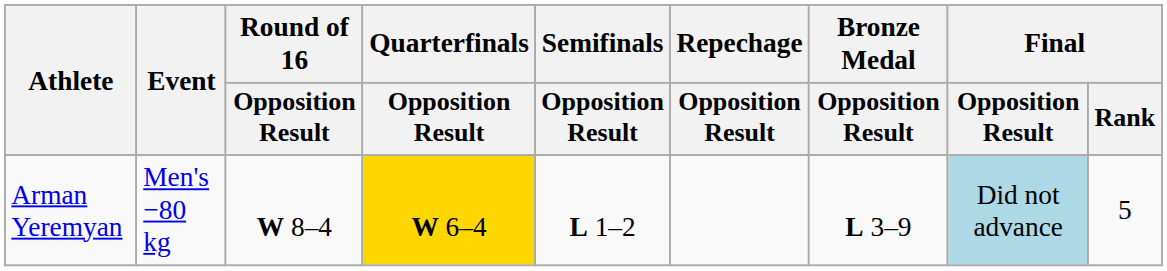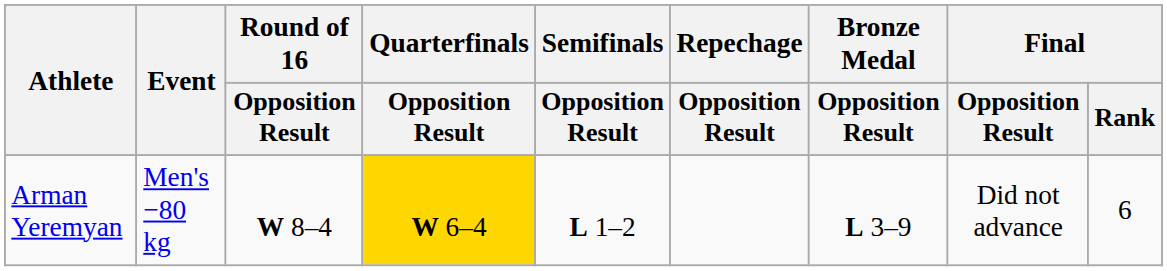 <table class="wikitable" style="font-size:90%">
 <tr>
 <th rowspan=2>Athlete</th>
 <th rowspan=2>Event</th>
 <th>Round of 16</th>
 <th>Quarterfinals</th>
 <th>Semifinals</th>
 <th>Repechage</th>
 <th>Bronze Medal</th>
 <th colspan=2>Final</th>
 </tr>
 <tr style="font-size:95%">
 <th>Opposition<br>Result</th>
 <th>Opposition<br>Result</th>
 <th>Opposition<br>Result</th>
 <th>Opposition<br>Result</th>
 <th>Opposition<br>Result</th>
 <th>Opposition<br>Result</th>
 <th>Rank</th>
 </tr>
 <tr align=center>
 <td align=left><a href='#'>Arman Yeremyan</a></td>
 <td align=left><a href='#'>Men's −80 kg</a></td>
 <td> <br> <strong>W</strong> 8–4</td>
 <td style="background: gold;"> <br> <strong>W</strong> 6–4</td>
 <td> <br> <strong>L</strong> 1–2</td>
 <td></td>
 <td><br><strong>L</strong> 3–9</td>
-<td style="background: lightblue;">Did not advance</td>
-<td>5</td>
+<td>Did not advance</td>
+<td>6</td>
 </tr>
 </table>
